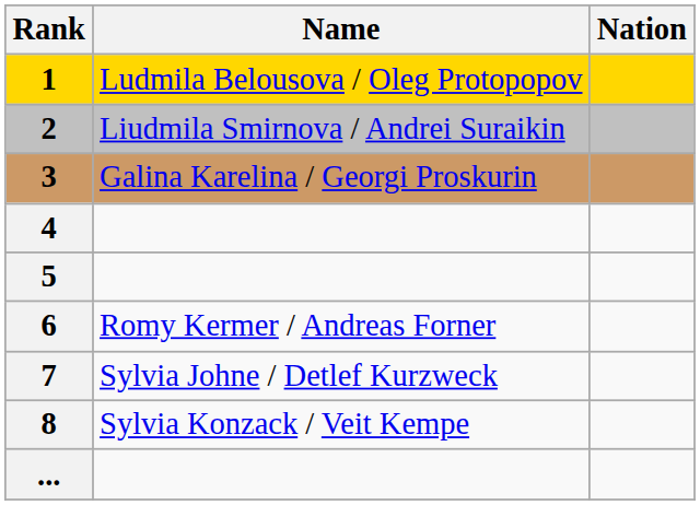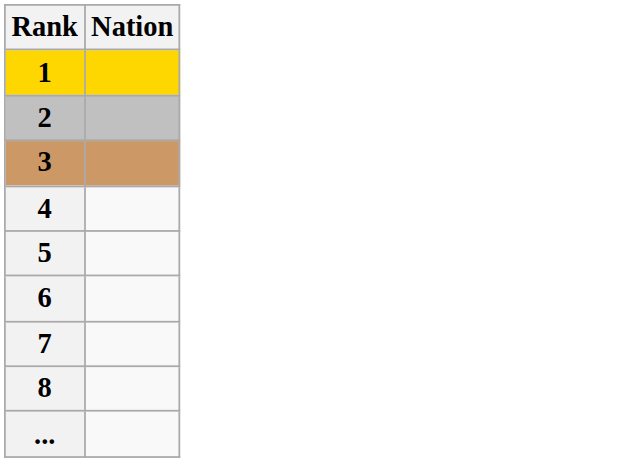 <table class="wikitable">
 <tr>
 <th>Rank</th>
-<th>Name</th>
 <th>Nation</th>
 </tr>
 <tr bgcolor="gold">
 <td align="center"><strong>1</strong></td>
-<td><a href='#'>Ludmila Belousova</a> / <a href='#'>Oleg Protopopov</a></td>
 <td></td>
 </tr>
 <tr bgcolor="silver">
 <td align="center"><strong>2</strong></td>
-<td><a href='#'>Liudmila Smirnova</a> / <a href='#'>Andrei Suraikin</a></td>
 <td></td>
 </tr>
 <tr bgcolor="cc9966">
 <td align="center"><strong>3</strong></td>
-<td><a href='#'>Galina Karelina</a> / <a href='#'>Georgi Proskurin</a></td>
 <td></td>
 </tr>
 <tr>
 <th>4</th>
 <td></td>
-<td></td>
 </tr>
 <tr>
 <th>5</th>
 <td></td>
-<td></td>
 </tr>
 <tr>
 <th>6</th>
-<td><a href='#'>Romy Kermer</a> / <a href='#'>Andreas Forner</a></td>
 <td></td>
 </tr>
 <tr>
 <th>7</th>
-<td><a href='#'>Sylvia Johne</a> / <a href='#'>Detlef Kurzweck</a></td>
 <td></td>
 </tr>
 <tr>
 <th>8</th>
-<td><a href='#'>Sylvia Konzack</a> / <a href='#'>Veit Kempe</a></td>
 <td></td>
 </tr>
 <tr>
 <th>...</th>
 <td></td>
-<td></td>
 </tr>
 </table>
